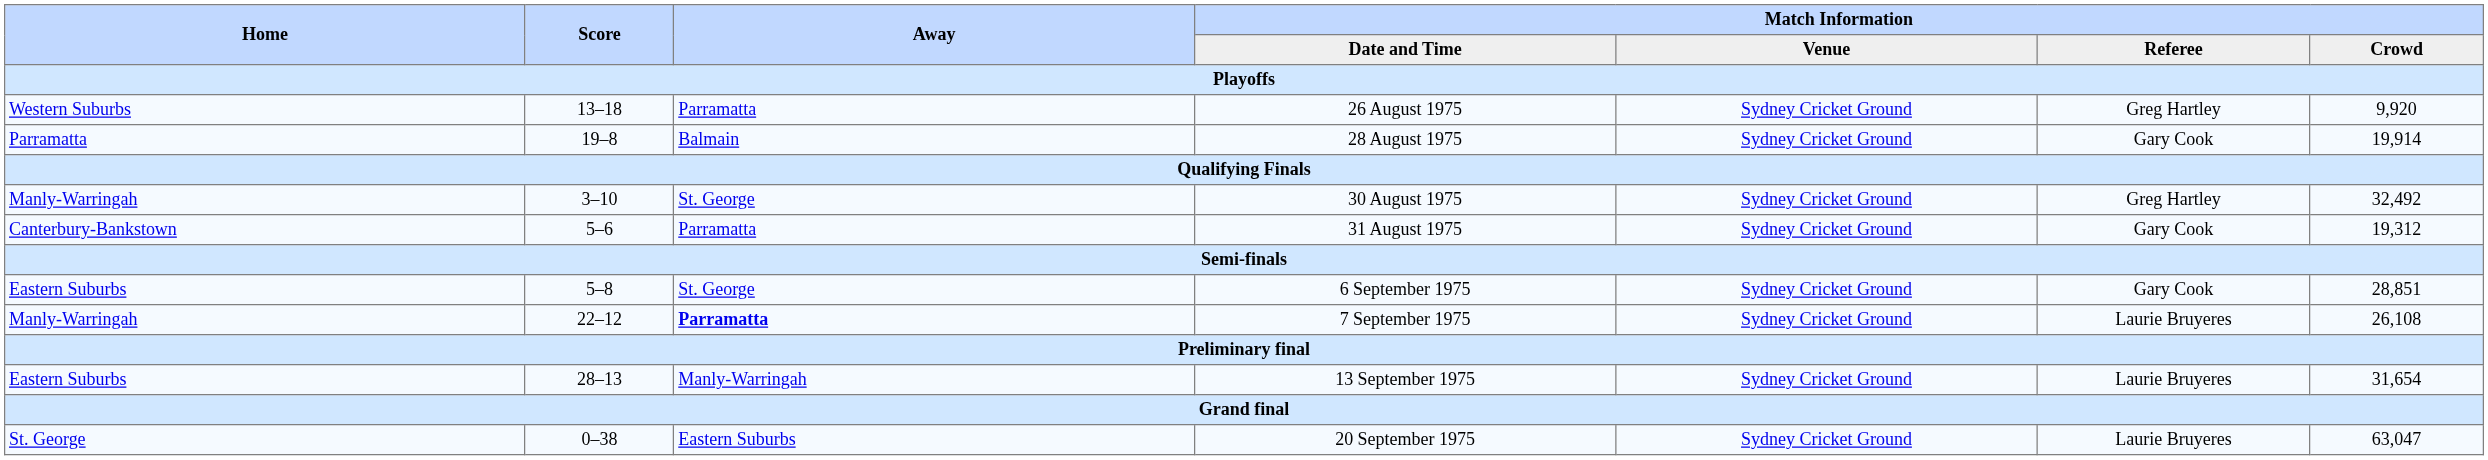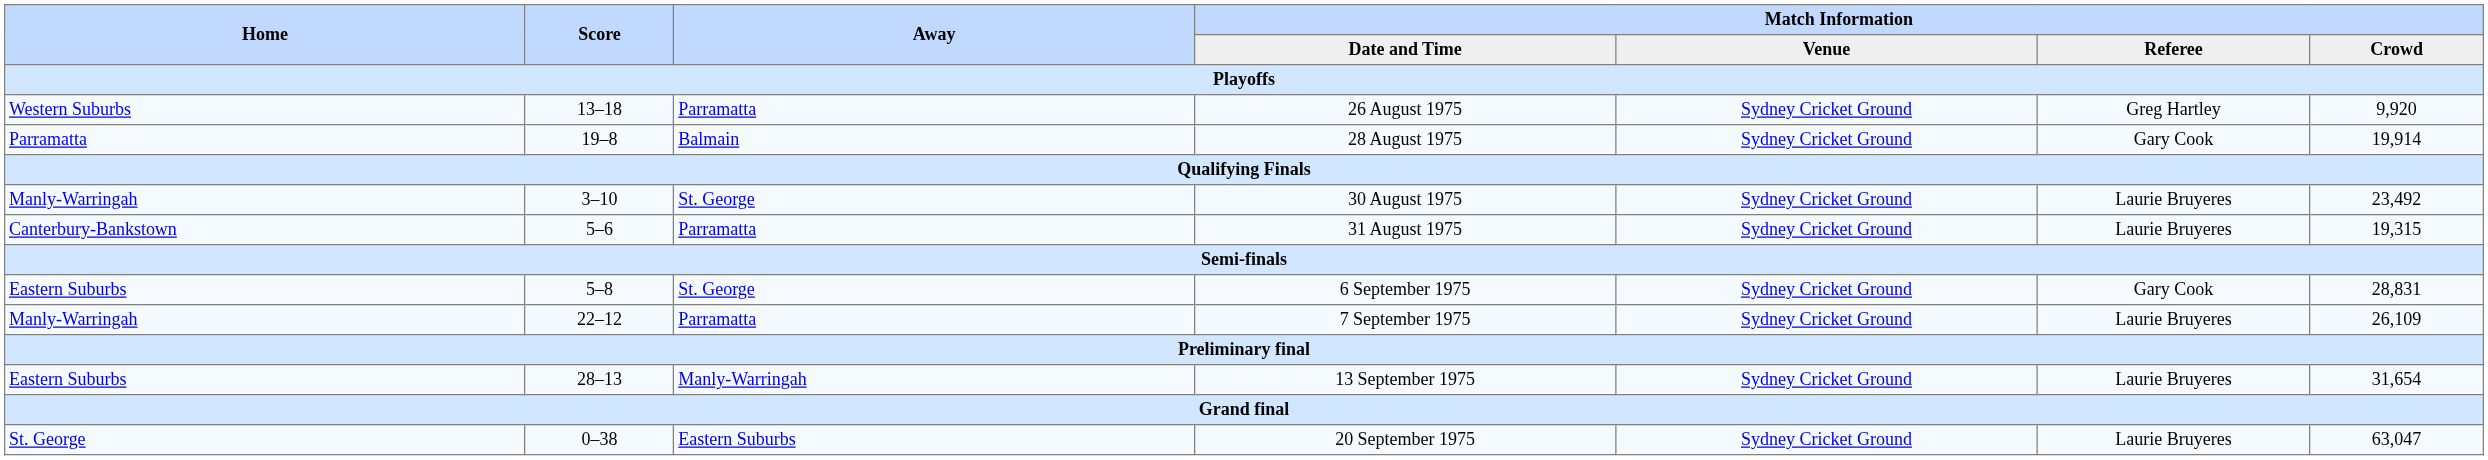 <table border=1 style="border-collapse:collapse; font-size:90%; text-align:center;" cellpadding=3 cellspacing=0 width=100%>
 <tr bgcolor=#C1D8FF>
 <th rowspan=2 width=21%>Home</th>
 <th rowspan=2 width=6%>Score</th>
 <th rowspan=2 width=21%>Away</th>
 <th colspan=6>Match Information</th>
 </tr>
 <tr bgcolor=#EFEFEF>
 <th width=17%>Date and Time</th>
 <th width=17%>Venue</th>
 <th width=11%>Referee</th>
 <th width=7%>Crowd</th>
 </tr>
 <tr bgcolor="#D0E7FF">
 <td colspan=7><strong>Playoffs</strong></td>
 </tr>
 <tr bgcolor=#F5FAFF>
 <td align=left> <a href='#'>Western Suburbs</a></td>
 <td>13–18</td>
 <td align=left> <a href='#'>Parramatta</a></td>
 <td>26 August 1975</td>
 <td><a href='#'>Sydney Cricket Ground</a></td>
 <td>Greg Hartley</td>
 <td>9,920</td>
 </tr>
 <tr bgcolor=#F5FAFF>
 <td align=left> <a href='#'>Parramatta</a></td>
 <td>19–8</td>
 <td align=left> <a href='#'>Balmain</a></td>
 <td>28 August 1975</td>
 <td><a href='#'>Sydney Cricket Ground</a></td>
 <td>Gary Cook</td>
 <td>19,914</td>
 </tr>
 <tr bgcolor="#D0E7FF">
 <td colspan=7><strong>Qualifying Finals</strong></td>
 </tr>
 <tr bgcolor=#F5FAFF>
 <td align=left> <a href='#'>Manly-Warringah</a></td>
 <td>3–10</td>
 <td align=left> <a href='#'>St. George</a></td>
 <td>30 August 1975</td>
 <td><a href='#'>Sydney Cricket Ground</a></td>
-<td>Greg Hartley</td>
-<td>32,492</td>
+<td>Laurie Bruyeres</td>
+<td>23,492</td>
 </tr>
 <tr bgcolor=#F5FAFF>
 <td align=left> <a href='#'>Canterbury-Bankstown</a></td>
 <td>5–6</td>
 <td align=left> <a href='#'>Parramatta</a></td>
 <td>31 August 1975</td>
 <td><a href='#'>Sydney Cricket Ground</a></td>
-<td>Gary Cook</td>
-<td>19,312</td>
+<td>Laurie Bruyeres</td>
+<td>19,315</td>
 </tr>
 <tr bgcolor="#D0E7FF">
 <td colspan=7><strong>Semi-finals</strong></td>
 </tr>
 <tr bgcolor=#F5FAFF>
 <td align=left> <a href='#'>Eastern Suburbs</a></td>
 <td>5–8</td>
 <td align=left> <a href='#'>St. George</a></td>
 <td>6 September 1975</td>
 <td><a href='#'>Sydney Cricket Ground</a></td>
 <td>Gary Cook</td>
-<td>28,851</td>
+<td>28,831</td>
 </tr>
 <tr bgcolor=#F5FAFF>
 <td align=left> <a href='#'>Manly-Warringah</a></td>
 <td>22–12</td>
-<td align=left><strong> <a href='#'>Parramatta</a></strong></td>
+<td align=left> <a href='#'>Parramatta</a></td>
 <td>7 September 1975</td>
 <td><a href='#'>Sydney Cricket Ground</a></td>
 <td>Laurie Bruyeres</td>
-<td>26,108</td>
+<td>26,109</td>
 </tr>
 <tr bgcolor="#D0E7FF">
 <td colspan=7><strong>Preliminary final</strong></td>
 </tr>
 <tr bgcolor=#F5FAFF>
 <td align=left> <a href='#'>Eastern Suburbs</a></td>
 <td>28–13</td>
 <td align=left> <a href='#'>Manly-Warringah</a></td>
 <td>13 September 1975</td>
 <td><a href='#'>Sydney Cricket Ground</a></td>
 <td>Laurie Bruyeres</td>
 <td>31,654</td>
 </tr>
 <tr bgcolor="#D0E7FF">
 <td colspan=7><strong>Grand final</strong></td>
 </tr>
 <tr bgcolor=#F5FAFF>
 <td align=left> <a href='#'>St. George</a></td>
 <td>0–38</td>
 <td align=left> <a href='#'>Eastern Suburbs</a></td>
 <td>20 September 1975</td>
 <td><a href='#'>Sydney Cricket Ground</a></td>
 <td>Laurie Bruyeres</td>
 <td>63,047</td>
 </tr>
 </table>
